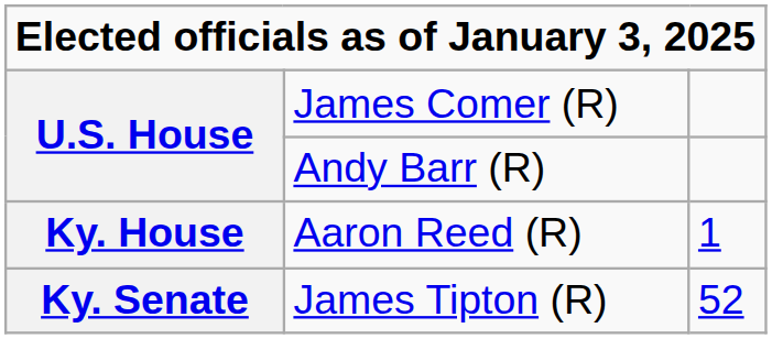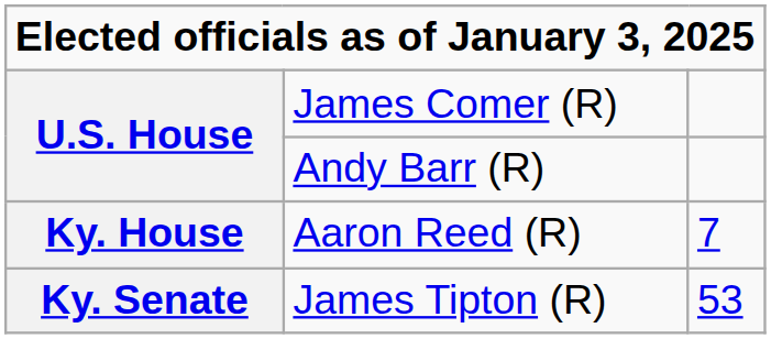 <table class=wikitable>
 <tr>
 <td colspan="3"><strong>Elected officials as of January 3, 2025</strong></td>
 </tr>
 <tr>
 <th rowspan=2><a href='#'>U.S. House</a></th>
 <td><a href='#'>James Comer</a> (R)</td>
 <td></td>
 </tr>
 <tr>
 <td><a href='#'>Andy Barr</a> (R)</td>
 <td></td>
 </tr>
 <tr>
 <th scope=row><a href='#'>Ky. House</a></th>
 <td><a href='#'>Aaron Reed</a> (R)</td>
-<td><a href='#'>1</a></td>
+<td><a href='#'>7</a></td>
 </tr>
 <tr>
 <th scope=row><a href='#'>Ky. Senate</a></th>
 <td><a href='#'>James Tipton</a> (R)</td>
-<td><a href='#'>52</a></td>
+<td><a href='#'>53</a></td>
 </tr>
 </table>
